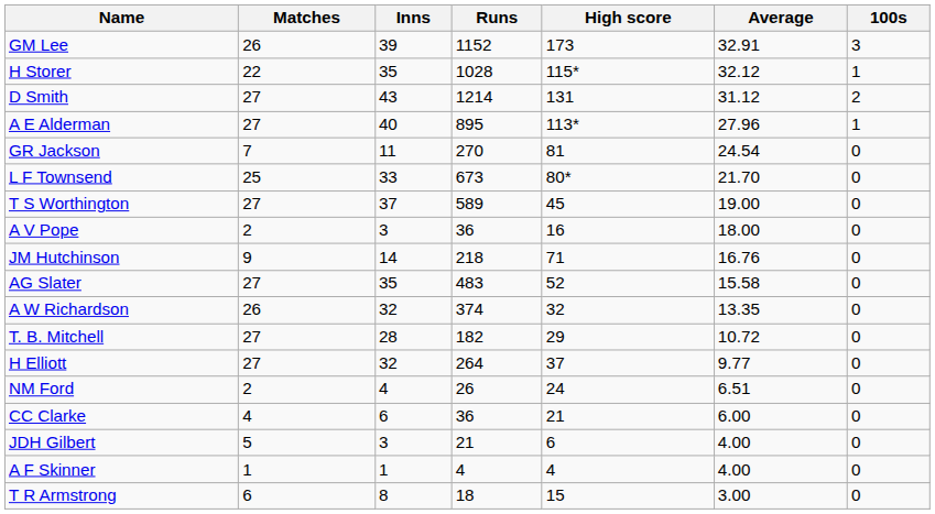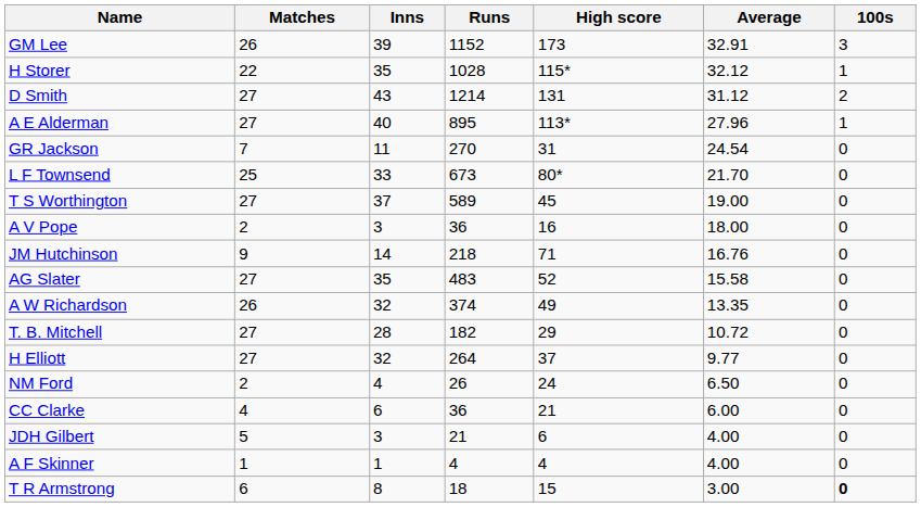 <table class="wikitable sortable" style="width:70%;">
 <tr style="background:#efefef;">
 <th>Name</th>
 <th>Matches</th>
 <th>Inns</th>
 <th>Runs</th>
 <th>High score</th>
 <th>Average</th>
 <th>100s</th>
 </tr>
 <tr>
 <td><a href='#'>GM Lee</a></td>
 <td>26</td>
 <td>39</td>
 <td>1152</td>
 <td>173</td>
 <td>32.91</td>
 <td>3</td>
 </tr>
 <tr>
 <td><a href='#'>H Storer</a></td>
 <td>22</td>
 <td>35</td>
 <td>1028</td>
 <td>115*</td>
 <td>32.12</td>
 <td>1</td>
 </tr>
 <tr>
 <td><a href='#'>D Smith</a></td>
 <td>27</td>
 <td>43</td>
 <td>1214</td>
 <td>131</td>
 <td>31.12</td>
 <td>2</td>
 </tr>
 <tr>
 <td><a href='#'>A E Alderman</a></td>
 <td>27</td>
 <td>40</td>
 <td>895</td>
 <td>113*</td>
 <td>27.96</td>
 <td>1</td>
 </tr>
 <tr>
 <td><a href='#'>GR Jackson</a></td>
 <td>7</td>
 <td>11</td>
 <td>270</td>
-<td>81</td>
+<td>31</td>
 <td>24.54</td>
 <td>0</td>
 </tr>
 <tr>
 <td><a href='#'>L F Townsend</a></td>
 <td>25</td>
 <td>33</td>
 <td>673</td>
 <td>80*</td>
 <td>21.70</td>
 <td>0</td>
 </tr>
 <tr>
 <td><a href='#'>T S Worthington</a></td>
 <td>27</td>
 <td>37</td>
 <td>589</td>
 <td>45</td>
 <td>19.00</td>
 <td>0</td>
 </tr>
 <tr>
 <td><a href='#'>A V Pope</a></td>
 <td>2</td>
 <td>3</td>
 <td>36</td>
 <td>16</td>
 <td>18.00</td>
 <td>0</td>
 </tr>
 <tr>
 <td><a href='#'>JM Hutchinson</a></td>
 <td>9</td>
 <td>14</td>
 <td>218</td>
 <td>71</td>
 <td>16.76</td>
 <td>0</td>
 </tr>
 <tr>
 <td><a href='#'>AG Slater</a></td>
 <td>27</td>
 <td>35</td>
 <td>483</td>
 <td>52</td>
 <td>15.58</td>
 <td>0</td>
 </tr>
 <tr>
 <td><a href='#'>A W Richardson</a></td>
 <td>26</td>
 <td>32</td>
 <td>374</td>
-<td>32</td>
+<td>49</td>
 <td>13.35</td>
 <td>0</td>
 </tr>
 <tr>
 <td><a href='#'>T. B. Mitchell</a></td>
 <td>27</td>
 <td>28</td>
 <td>182</td>
 <td>29</td>
 <td>10.72</td>
 <td>0</td>
 </tr>
 <tr>
 <td><a href='#'>H Elliott</a></td>
 <td>27</td>
 <td>32</td>
 <td>264</td>
 <td>37</td>
 <td>9.77</td>
 <td>0</td>
 </tr>
 <tr>
 <td><a href='#'>NM Ford</a></td>
 <td>2</td>
 <td>4</td>
 <td>26</td>
 <td>24</td>
-<td>6.51</td>
+<td>6.50</td>
 <td>0</td>
 </tr>
 <tr>
 <td><a href='#'>CC Clarke</a></td>
 <td>4</td>
 <td>6</td>
 <td>36</td>
 <td>21</td>
 <td>6.00</td>
 <td>0</td>
 </tr>
 <tr>
 <td><a href='#'>JDH Gilbert</a></td>
 <td>5</td>
 <td>3</td>
 <td>21</td>
 <td>6</td>
 <td>4.00</td>
 <td>0</td>
 </tr>
 <tr>
 <td><a href='#'>A F Skinner</a></td>
 <td>1</td>
 <td>1</td>
 <td>4</td>
 <td>4</td>
 <td>4.00</td>
 <td>0</td>
 </tr>
 <tr>
 <td><a href='#'>T R Armstrong</a></td>
 <td>6</td>
 <td>8</td>
 <td>18</td>
 <td>15</td>
 <td>3.00</td>
-<td>0</td>
+<td><strong>0</strong></td>
 </tr>
 </table>
